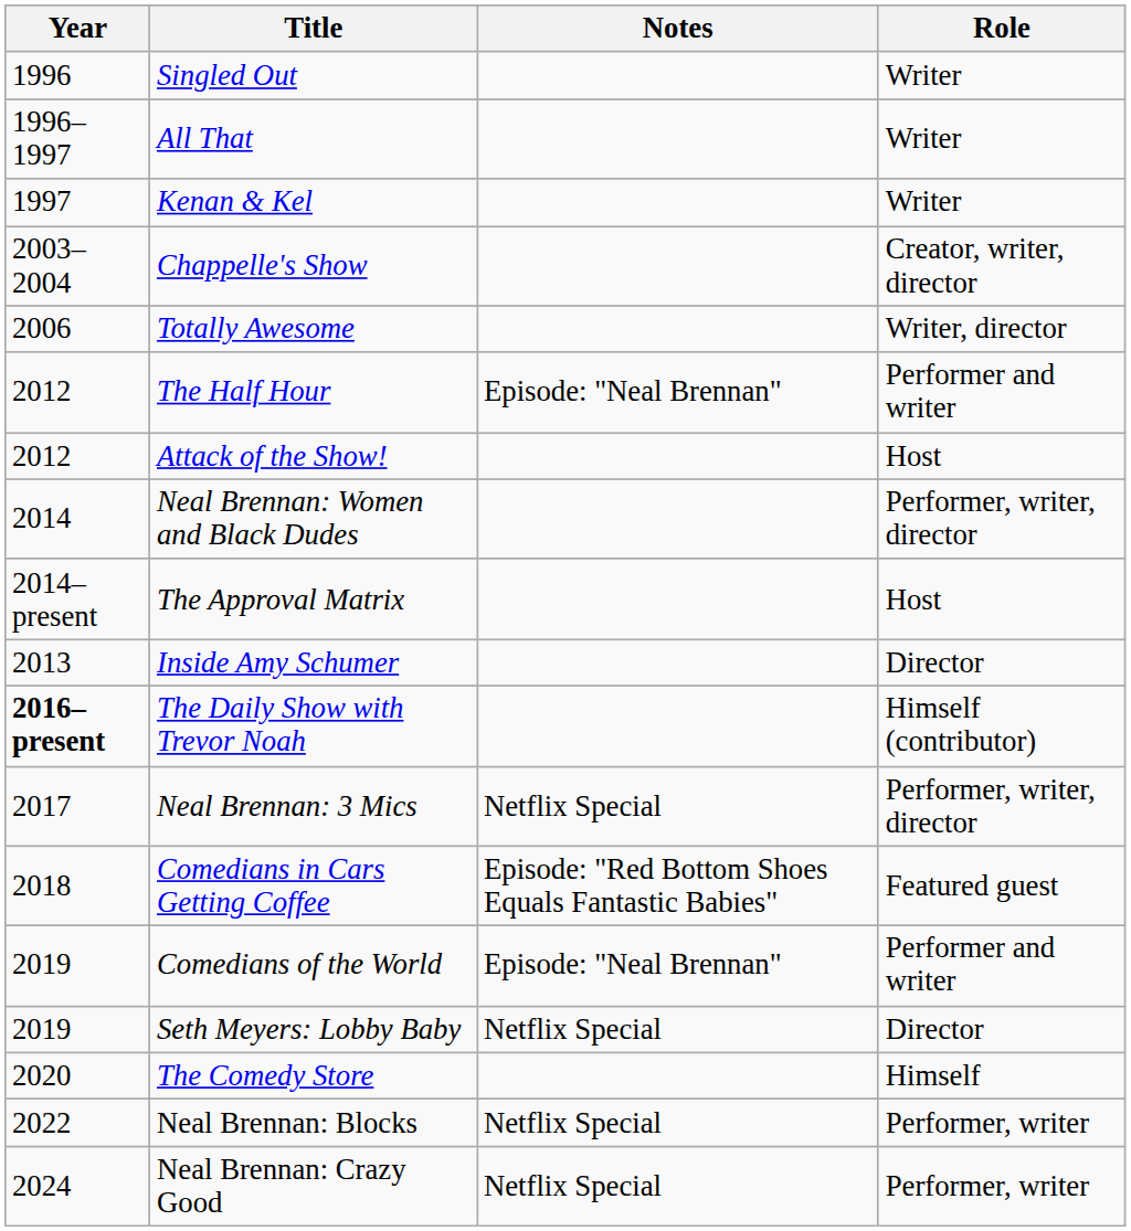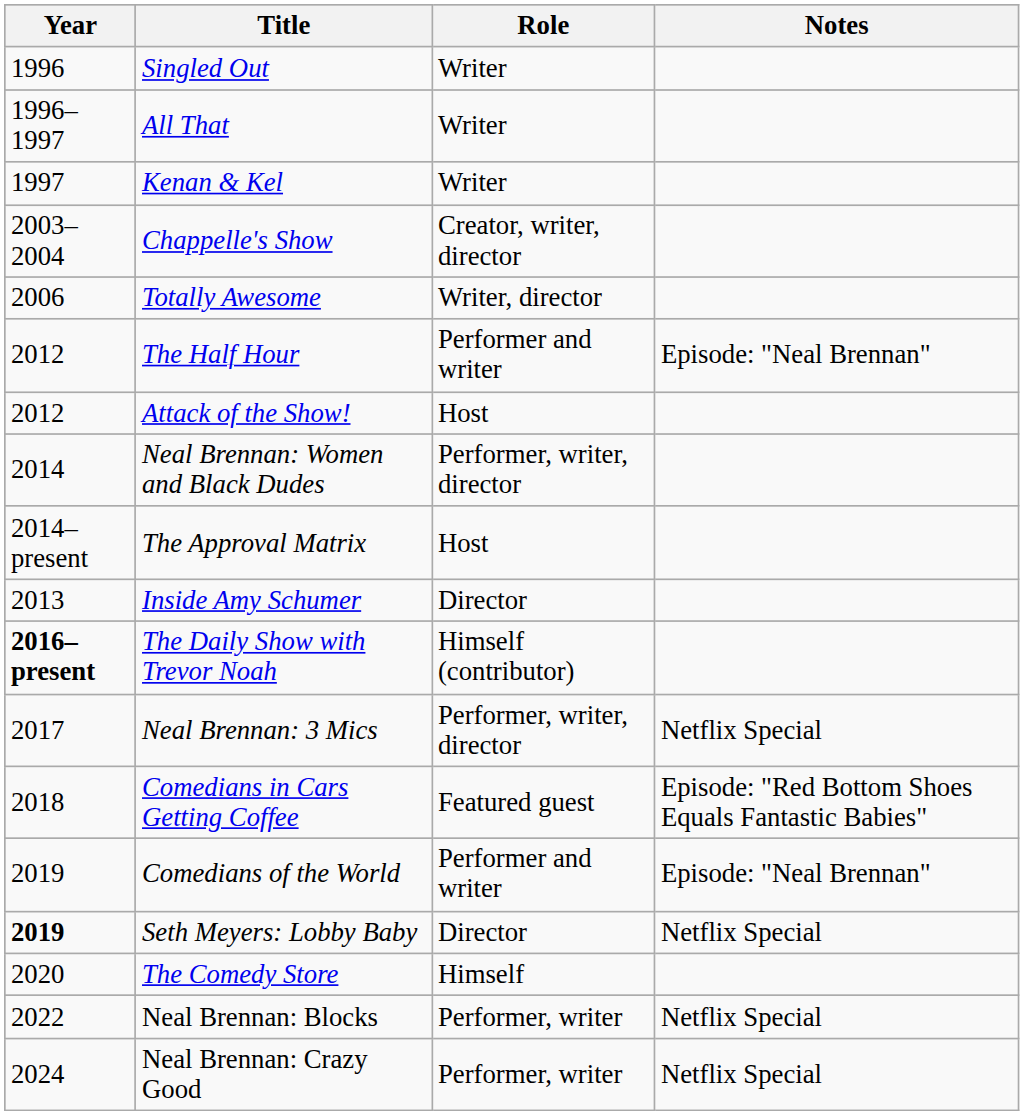 <table class="wikitable sortable">
 <tr>
 <th>Year</th>
 <th>Title</th>
+<th>Role</th>
 <th class="unsortable">Notes</th>
-<th>Role</th>
 </tr>
 <tr>
 <td>1996</td>
 <td><em><a href='#'>Singled Out</a></em></td>
+<td>Writer</td>
 <td></td>
-<td>Writer</td>
 </tr>
 <tr>
 <td>1996–1997</td>
 <td><em><a href='#'>All That</a></em></td>
+<td>Writer</td>
 <td></td>
-<td>Writer</td>
 </tr>
 <tr>
 <td>1997</td>
 <td><em><a href='#'>Kenan & Kel</a></em></td>
+<td>Writer</td>
 <td></td>
-<td>Writer</td>
 </tr>
 <tr>
 <td>2003–2004</td>
 <td><em><a href='#'>Chappelle's Show</a></em></td>
+<td>Creator, writer, director</td>
 <td></td>
-<td>Creator, writer, director</td>
 </tr>
 <tr>
 <td>2006</td>
 <td><em><a href='#'>Totally Awesome</a></em></td>
+<td>Writer, director</td>
 <td></td>
-<td>Writer, director</td>
 </tr>
 <tr>
 <td>2012</td>
 <td><em><a href='#'>The Half Hour</a></em></td>
+<td>Performer and writer</td>
 <td>Episode: "Neal Brennan"</td>
-<td>Performer and writer</td>
 </tr>
 <tr>
 <td>2012</td>
 <td><em><a href='#'>Attack of the Show!</a></em></td>
+<td>Host</td>
 <td></td>
-<td>Host</td>
 </tr>
 <tr>
 <td>2014</td>
 <td><em>Neal Brennan: Women and Black Dudes</em></td>
+<td>Performer, writer, director</td>
 <td></td>
-<td>Performer, writer, director</td>
 </tr>
 <tr>
 <td>2014–present</td>
 <td><em>The Approval Matrix</em></td>
+<td>Host</td>
 <td></td>
-<td>Host</td>
 </tr>
 <tr>
 <td>2013</td>
 <td><em><a href='#'>Inside Amy Schumer</a></em></td>
+<td>Director</td>
 <td></td>
-<td>Director</td>
 </tr>
 <tr>
 <td><strong>2016–present</strong></td>
 <td><em><a href='#'>The Daily Show with Trevor Noah</a></em></td>
+<td>Himself (contributor)</td>
 <td></td>
-<td>Himself (contributor)</td>
 </tr>
 <tr>
 <td>2017</td>
 <td><em>Neal Brennan: 3 Mics</em></td>
+<td>Performer, writer, director</td>
 <td>Netflix Special</td>
-<td>Performer, writer, director</td>
 </tr>
 <tr>
 <td>2018</td>
 <td><em><a href='#'>Comedians in Cars Getting Coffee</a></em></td>
+<td>Featured guest</td>
 <td>Episode: "Red Bottom Shoes Equals Fantastic Babies"</td>
-<td>Featured guest</td>
 </tr>
 <tr>
 <td>2019</td>
 <td><em>Comedians of the World</em></td>
+<td>Performer and writer</td>
 <td>Episode: "Neal Brennan"</td>
-<td>Performer and writer</td>
 </tr>
 <tr>
-<td>2019</td>
+<td><strong>2019</strong></td>
 <td><em>Seth Meyers: Lobby Baby</em></td>
+<td>Director</td>
 <td>Netflix Special</td>
-<td>Director</td>
 </tr>
 <tr>
 <td>2020</td>
 <td><em><a href='#'>The Comedy Store</a></td>
+<td>Himself</td>
 <td></td>
-<td>Himself</td>
 </tr>
 <tr>
 <td>2022</td>
 <td></em>Neal Brennan: Blocks<em></td>
+<td>Performer, writer</td>
 <td>Netflix Special</td>
-<td>Performer, writer</td>
 </tr>
 <tr>
 <td>2024</td>
 <td></em>Neal Brennan: Crazy Good<em></td>
+<td>Performer, writer</td>
 <td>Netflix Special </td>
-<td>Performer, writer</td>
 </tr>
 </table>
